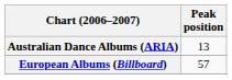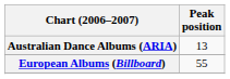 <table class="wikitable sortable plainrowheaders" style="text-align:center">
 <tr>
 <th scope="col">Chart (2006–2007)</th>
 <th scope="col">Peak<br>position</th>
 </tr>
 <tr>
 <th scope="row">Australian Dance Albums (<a href='#'>ARIA</a>)</th>
 <td>13</td>
 </tr>
 <tr>
 </tr>
 <tr>
 <th scope="row"><a href='#'>European Albums</a> (<em><a href='#'>Billboard</a></em>)</th>
-<td>57</td>
+<td>55</td>
 </tr>
 <tr>
 </tr>
 <tr>
 </tr>
 <tr>
 </tr>
 <tr>
 </tr>
 </table>
